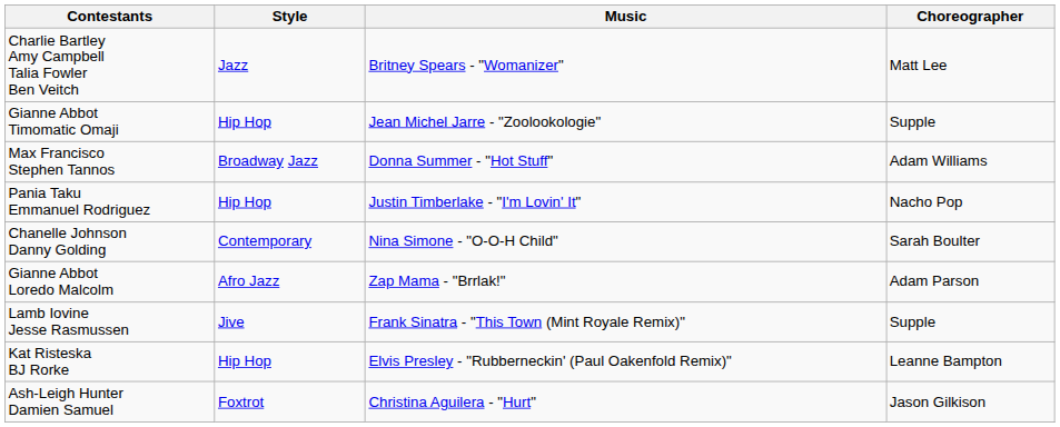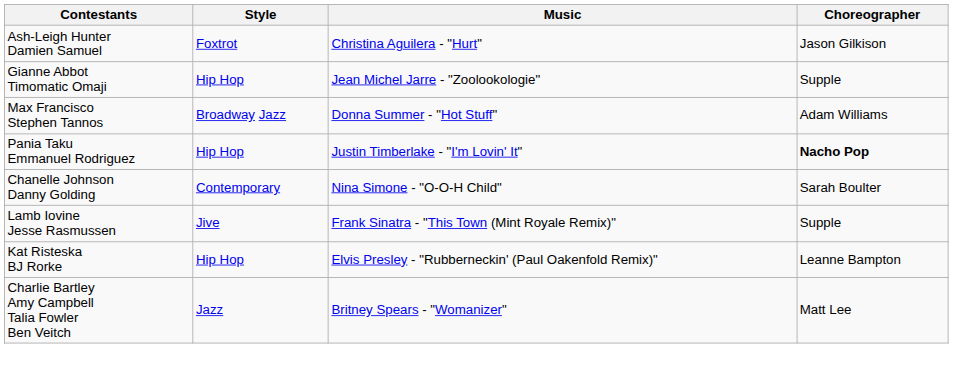 <table class="wikitable" style="width:90%;">
 <tr>
 <th>Contestants</th>
 <th>Style</th>
 <th>Music</th>
 <th>Choreographer</th>
 </tr>
 <tr>
-<td>Charlie Bartley <br> Amy Campbell <br> Talia Fowler <br> Ben Veitch</td>
-<td><a href='#'>Jazz</a></td>
-<td><a href='#'>Britney Spears</a> - "<a href='#'>Womanizer</a>"</td>
-<td>Matt Lee</td>
+<td>Ash-Leigh Hunter <br> Damien Samuel</td>
+<td><a href='#'>Foxtrot</a></td>
+<td><a href='#'>Christina Aguilera</a> - "<a href='#'>Hurt</a>"</td>
+<td>Jason Gilkison</td>
 </tr>
 <tr>
 <td>Gianne Abbot <br> Timomatic Omaji</td>
 <td><a href='#'>Hip Hop</a></td>
 <td><a href='#'>Jean Michel Jarre</a> - "Zoolookologie"</td>
 <td>Supple</td>
 </tr>
 <tr>
 <td>Max Francisco <br> Stephen Tannos</td>
 <td><a href='#'>Broadway</a> <a href='#'>Jazz</a></td>
 <td><a href='#'>Donna Summer</a> - "<a href='#'>Hot Stuff</a>"</td>
 <td>Adam Williams</td>
 </tr>
 <tr>
 <td>Pania Taku <br> Emmanuel Rodriguez</td>
 <td><a href='#'>Hip Hop</a></td>
 <td><a href='#'>Justin Timberlake</a> - "<a href='#'>I'm Lovin' It</a>"</td>
-<td>Nacho Pop</td>
+<td><strong>Nacho Pop</strong></td>
 </tr>
 <tr>
 <td>Chanelle Johnson <br>   Danny Golding</td>
 <td><a href='#'>Contemporary</a></td>
 <td><a href='#'>Nina Simone</a> - "O-O-H Child"</td>
 <td>Sarah Boulter</td>
-</tr>
-<tr>
-<td>Gianne Abbot <br> Loredo Malcolm</td>
-<td><a href='#'>Afro Jazz</a></td>
-<td><a href='#'>Zap Mama</a> - "Brrlak!"</td>
-<td>Adam Parson</td>
 </tr>
 <tr>
 <td>Lamb Iovine <br> Jesse Rasmussen</td>
 <td><a href='#'>Jive</a></td>
 <td><a href='#'>Frank Sinatra</a> - "<a href='#'>This Town</a> (Mint Royale Remix)"</td>
 <td>Supple</td>
 </tr>
 <tr>
 <td>Kat Risteska <br> BJ Rorke</td>
 <td><a href='#'>Hip Hop</a></td>
 <td><a href='#'>Elvis Presley</a> - "Rubberneckin' (Paul Oakenfold Remix)"</td>
 <td>Leanne Bampton</td>
 </tr>
 <tr>
-<td>Ash-Leigh Hunter <br> Damien Samuel</td>
-<td><a href='#'>Foxtrot</a></td>
-<td><a href='#'>Christina Aguilera</a> - "<a href='#'>Hurt</a>"</td>
-<td>Jason Gilkison</td>
+<td>Charlie Bartley <br> Amy Campbell <br> Talia Fowler <br> Ben Veitch</td>
+<td><a href='#'>Jazz</a></td>
+<td><a href='#'>Britney Spears</a> - "<a href='#'>Womanizer</a>"</td>
+<td>Matt Lee</td>
 </tr>
 </table>
